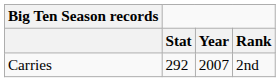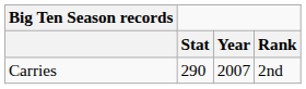 <table class="wikitable collapsible collapsed">
 <tr>
 <th>Big Ten Season records</th>
 </tr>
 <tr>
 <th></th>
 <th>Stat</th>
 <th>Year</th>
 <th>Rank</th>
 </tr>
 <tr>
 <td>Carries</td>
-<td>292</td>
+<td>290</td>
 <td>2007</td>
 <td>2nd</td>
 </tr>
 </table>
